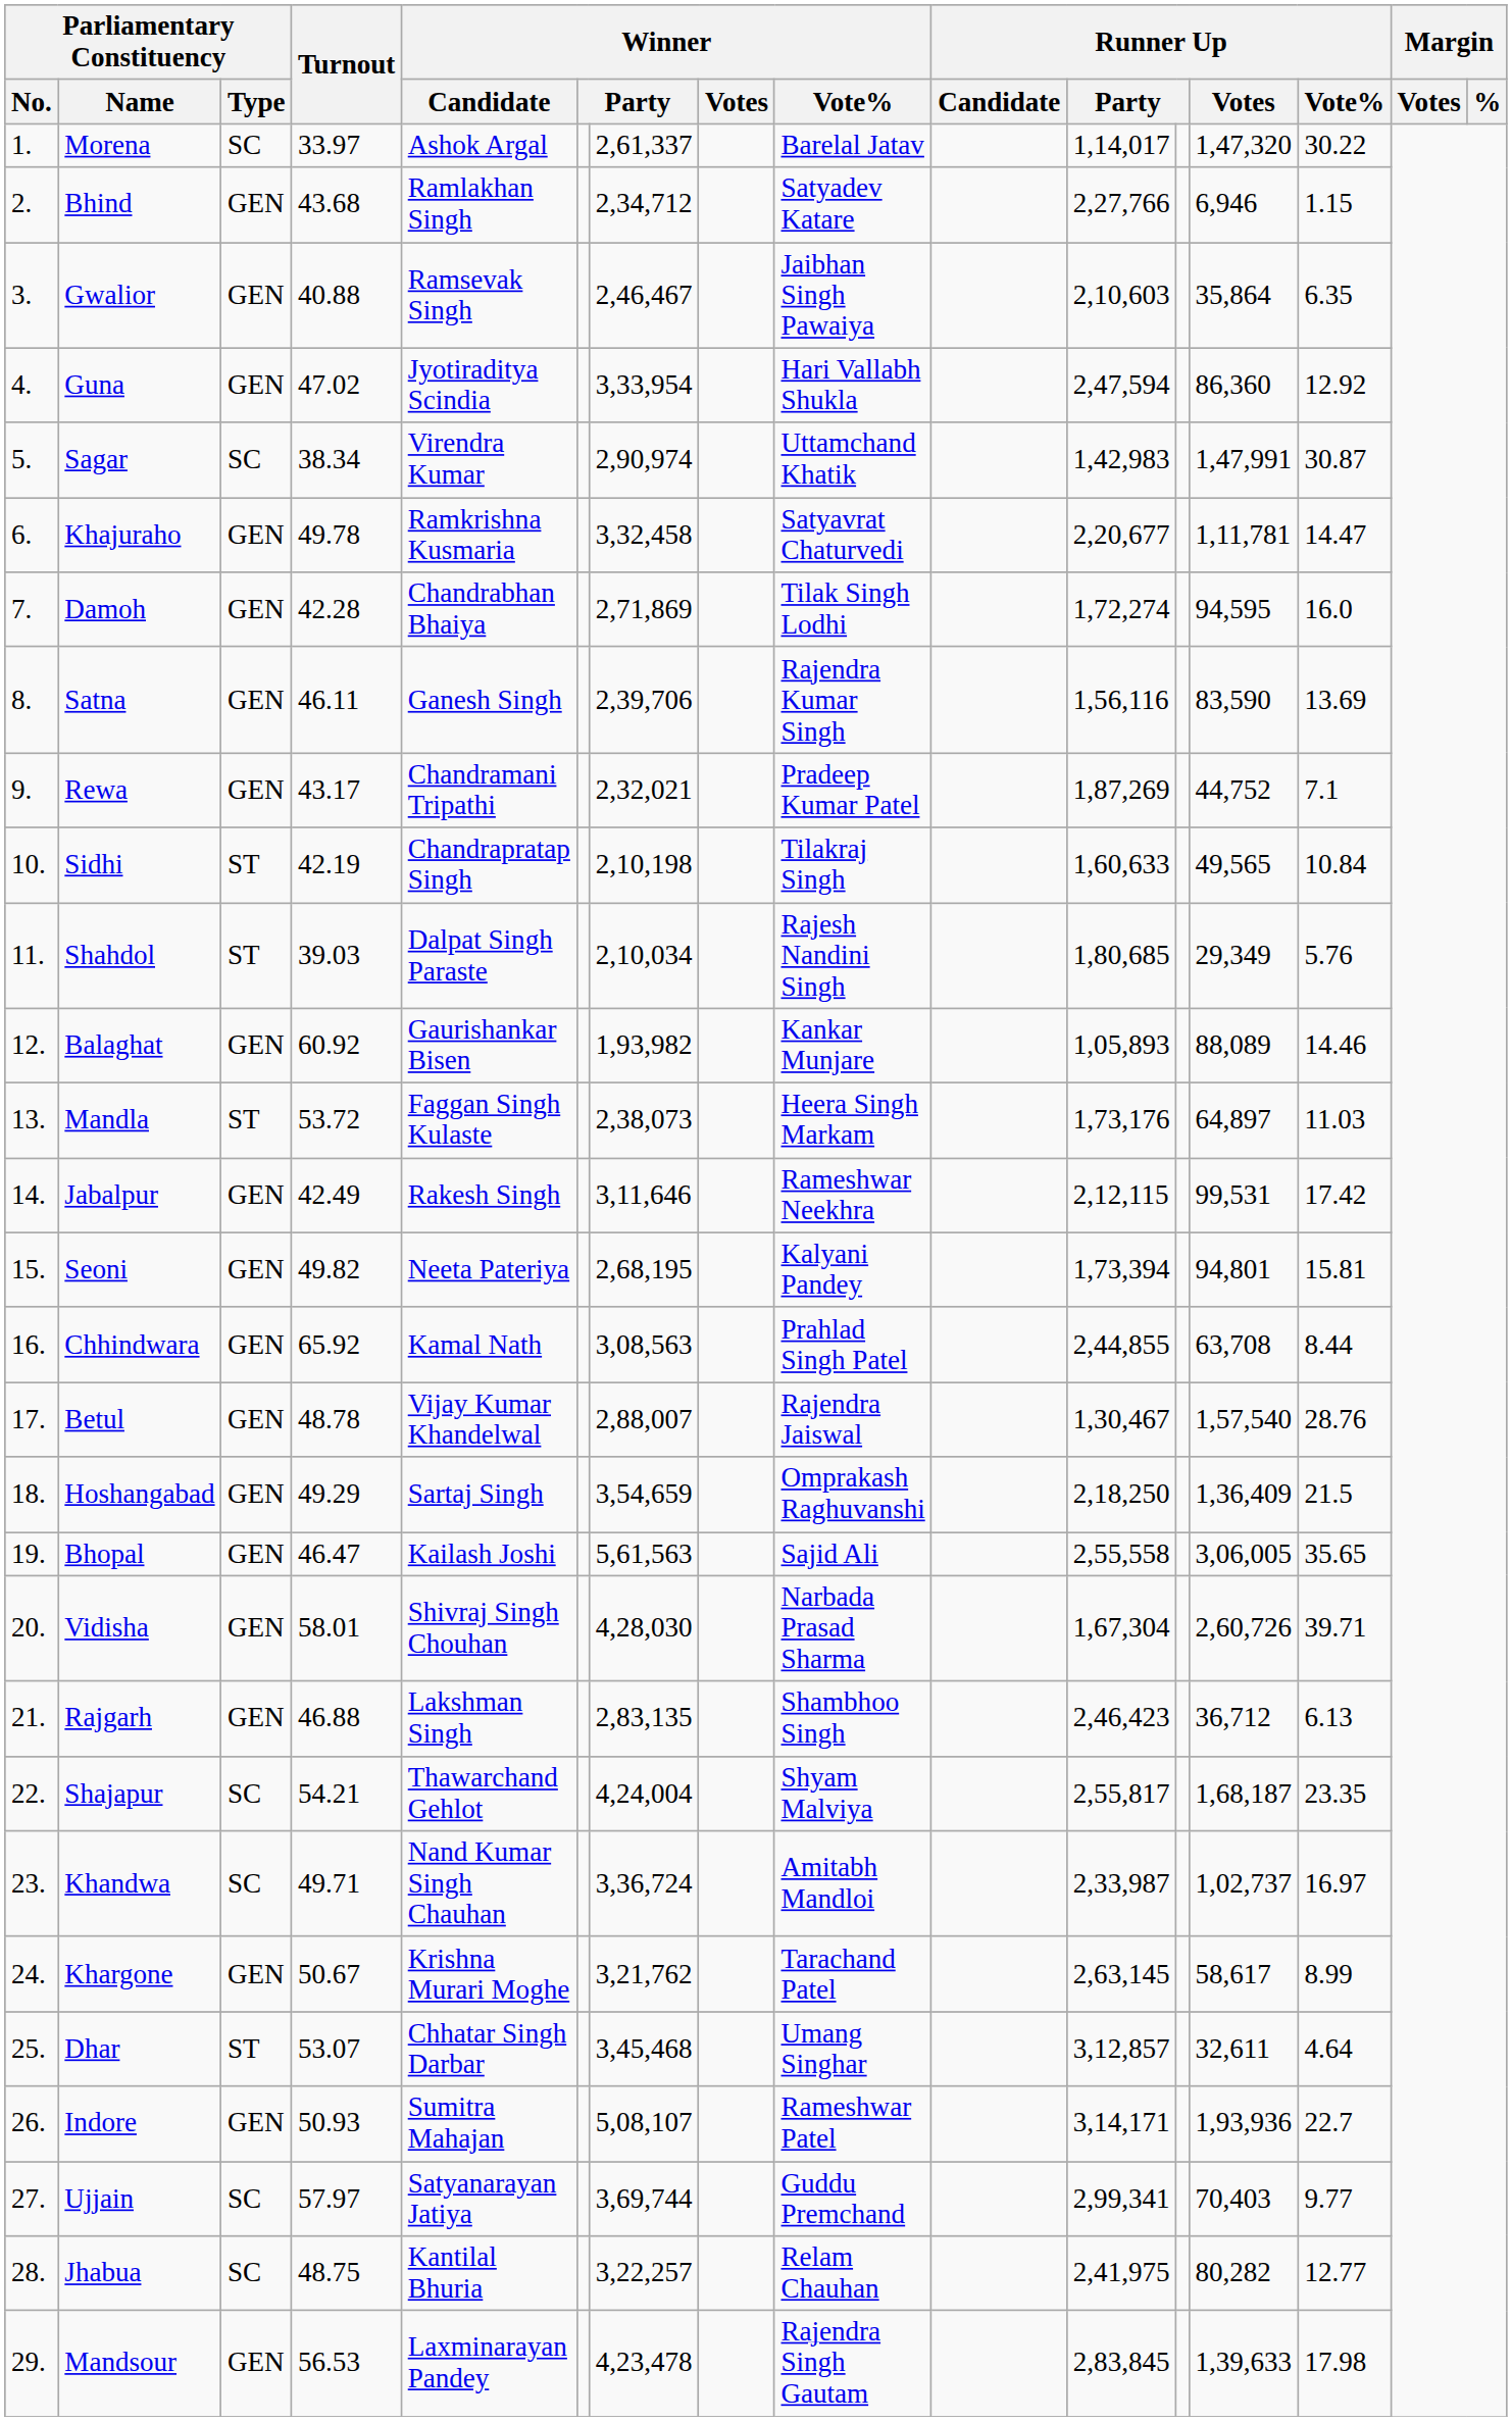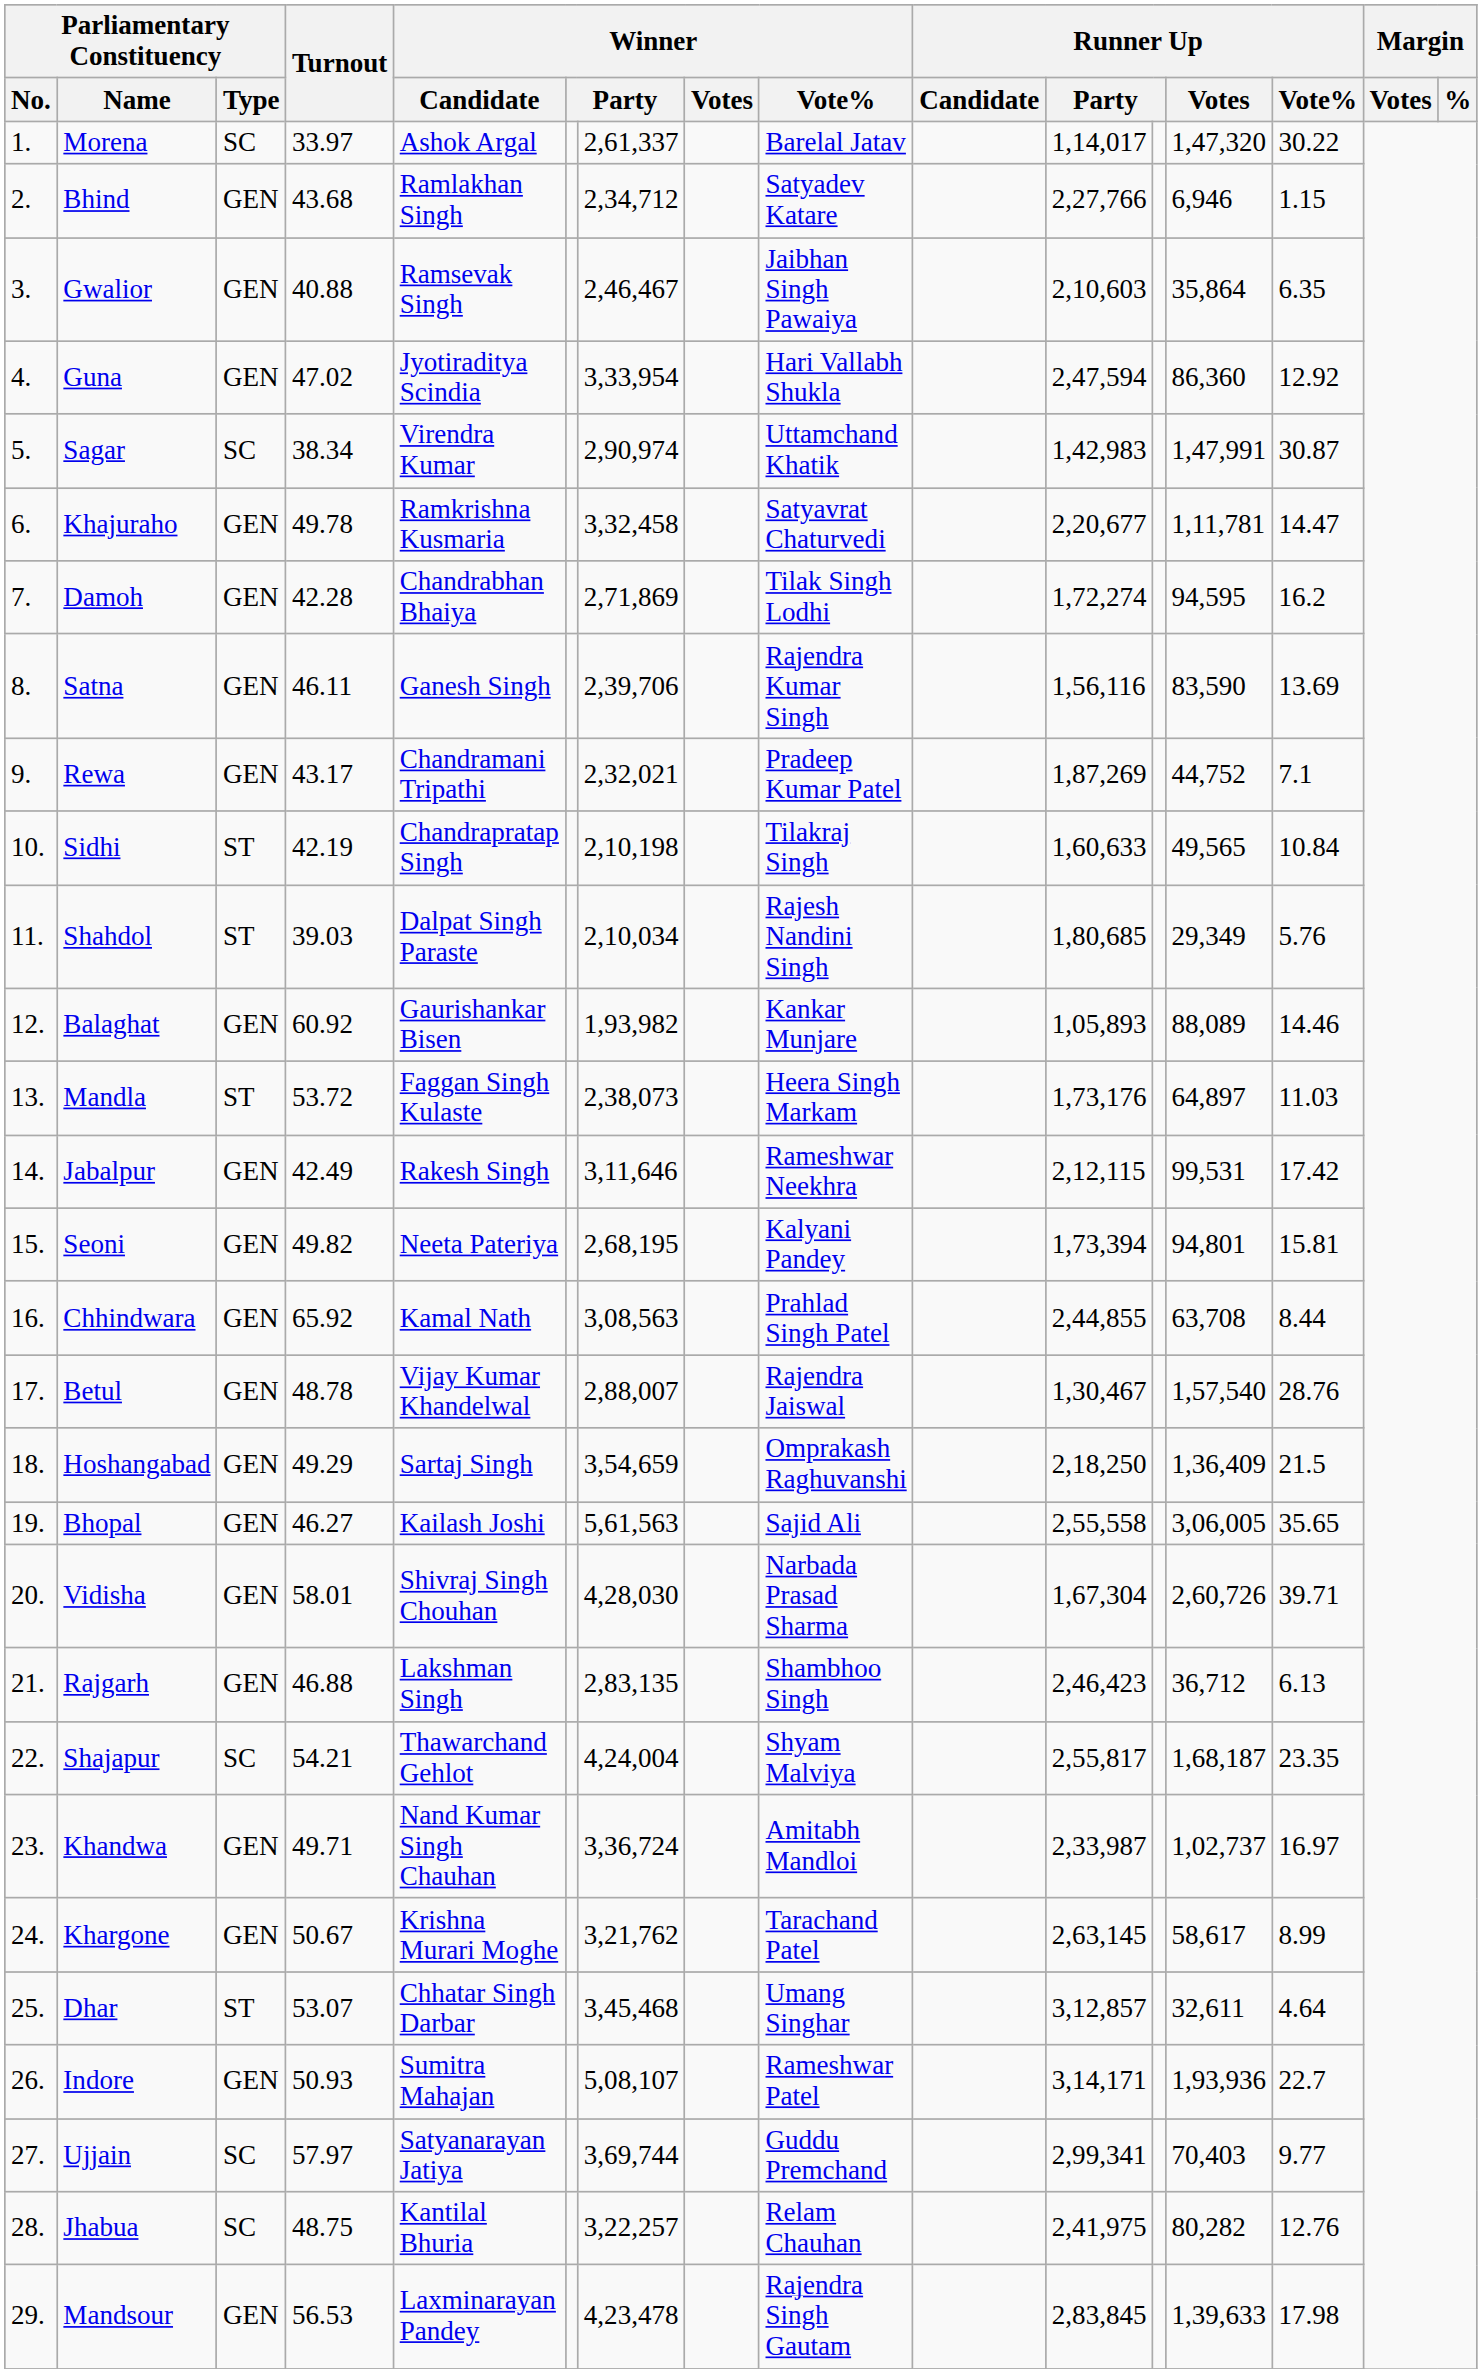 <table class="wikitable sortable">
 <tr>
 <th colspan="3">Parliamentary Constituency</th>
 <th rowspan="2">Turnout</th>
 <th colspan="5">Winner</th>
 <th colspan="5">Runner Up</th>
 <th colspan="2">Margin</th>
 </tr>
 <tr>
 <th>No.</th>
 <th>Name</th>
 <th>Type</th>
 <th>Candidate</th>
 <th Colspan=2>Party</th>
 <th>Votes</th>
 <th>Vote%</th>
 <th>Candidate</th>
 <th Colspan=2>Party</th>
 <th>Votes</th>
 <th>Vote%</th>
 <th>Votes</th>
 <th>%</th>
 </tr>
 <tr>
 <td>1.</td>
 <td><a href='#'>Morena</a></td>
 <td>SC</td>
 <td>33.97</td>
 <td><a href='#'>Ashok Argal</a></td>
 <td></td>
 <td>2,61,337</td>
 <td></td>
 <td><a href='#'>Barelal Jatav</a></td>
 <td></td>
 <td>1,14,017</td>
 <td></td>
 <td style=background-color:>1,47,320</td>
 <td>30.22</td>
 </tr>
 <tr>
 <td>2.</td>
 <td><a href='#'>Bhind</a></td>
 <td>GEN</td>
 <td>43.68</td>
 <td><a href='#'>Ramlakhan Singh</a></td>
 <td></td>
 <td>2,34,712</td>
 <td></td>
 <td><a href='#'>Satyadev Katare</a></td>
 <td></td>
 <td>2,27,766</td>
 <td></td>
 <td style=background-color:>6,946</td>
 <td>1.15</td>
 </tr>
 <tr>
 <td>3.</td>
 <td><a href='#'>Gwalior</a></td>
 <td>GEN</td>
 <td>40.88</td>
 <td><a href='#'>Ramsevak Singh</a></td>
 <td></td>
 <td>2,46,467</td>
 <td></td>
 <td><a href='#'>Jaibhan Singh Pawaiya</a></td>
 <td></td>
 <td>2,10,603</td>
 <td></td>
 <td style=background-color:>35,864</td>
 <td>6.35</td>
 </tr>
 <tr>
 <td>4.</td>
 <td><a href='#'>Guna</a></td>
 <td>GEN</td>
 <td>47.02</td>
 <td><a href='#'>Jyotiraditya Scindia</a></td>
 <td></td>
 <td>3,33,954</td>
 <td></td>
 <td><a href='#'>Hari Vallabh Shukla</a></td>
 <td></td>
 <td>2,47,594</td>
 <td></td>
 <td style=background-color:>86,360</td>
 <td>12.92</td>
 </tr>
 <tr>
 <td>5.</td>
 <td><a href='#'>Sagar</a></td>
 <td>SC</td>
 <td>38.34</td>
 <td><a href='#'>Virendra Kumar</a></td>
 <td></td>
 <td>2,90,974</td>
 <td></td>
 <td><a href='#'>Uttamchand Khatik</a></td>
 <td></td>
 <td>1,42,983</td>
 <td></td>
 <td style=background-color:>1,47,991</td>
 <td>30.87</td>
 </tr>
 <tr>
 <td>6.</td>
 <td><a href='#'>Khajuraho</a></td>
 <td>GEN</td>
 <td>49.78</td>
 <td><a href='#'>Ramkrishna Kusmaria</a></td>
 <td></td>
 <td>3,32,458</td>
 <td></td>
 <td><a href='#'>Satyavrat Chaturvedi</a></td>
 <td></td>
 <td>2,20,677</td>
 <td></td>
 <td style=background-color:>1,11,781</td>
 <td>14.47</td>
 </tr>
 <tr>
 <td>7.</td>
 <td><a href='#'>Damoh</a></td>
 <td>GEN</td>
 <td>42.28</td>
 <td><a href='#'>Chandrabhan Bhaiya</a></td>
 <td></td>
 <td>2,71,869</td>
 <td></td>
 <td><a href='#'>Tilak Singh Lodhi</a></td>
 <td></td>
 <td>1,72,274</td>
 <td></td>
 <td style=background-color:>94,595</td>
-<td>16.0</td>
+<td>16.2</td>
 </tr>
 <tr>
 <td>8.</td>
 <td><a href='#'>Satna</a></td>
 <td>GEN</td>
 <td>46.11</td>
 <td><a href='#'>Ganesh Singh</a></td>
 <td></td>
 <td>2,39,706</td>
 <td></td>
 <td><a href='#'>Rajendra Kumar Singh</a></td>
 <td></td>
 <td>1,56,116</td>
 <td></td>
 <td style=background-color:>83,590</td>
 <td>13.69</td>
 </tr>
 <tr>
 <td>9.</td>
 <td><a href='#'>Rewa</a></td>
 <td>GEN</td>
 <td>43.17</td>
 <td><a href='#'>Chandramani Tripathi</a></td>
 <td></td>
 <td>2,32,021</td>
 <td></td>
 <td><a href='#'>Pradeep Kumar Patel</a></td>
 <td></td>
 <td>1,87,269</td>
 <td></td>
 <td style=background-color:>44,752</td>
 <td>7.1</td>
 </tr>
 <tr>
 <td>10.</td>
 <td><a href='#'>Sidhi</a></td>
 <td>ST</td>
 <td>42.19</td>
 <td><a href='#'>Chandrapratap Singh</a></td>
 <td></td>
 <td>2,10,198</td>
 <td></td>
 <td><a href='#'>Tilakraj Singh</a></td>
 <td></td>
 <td>1,60,633</td>
 <td></td>
 <td style=background-color:>49,565</td>
 <td>10.84</td>
 </tr>
 <tr>
 <td>11.</td>
 <td><a href='#'>Shahdol</a></td>
 <td>ST</td>
 <td>39.03</td>
 <td><a href='#'>Dalpat Singh Paraste</a></td>
 <td></td>
 <td>2,10,034</td>
 <td></td>
 <td><a href='#'>Rajesh Nandini Singh</a></td>
 <td></td>
 <td>1,80,685</td>
 <td></td>
 <td style=background-color:>29,349</td>
 <td>5.76</td>
 </tr>
 <tr>
 <td>12.</td>
 <td><a href='#'>Balaghat</a></td>
 <td>GEN</td>
 <td>60.92</td>
 <td><a href='#'>Gaurishankar Bisen</a></td>
 <td></td>
 <td>1,93,982</td>
 <td></td>
 <td><a href='#'>Kankar Munjare</a></td>
 <td></td>
 <td>1,05,893</td>
 <td></td>
 <td style=background-color:>88,089</td>
 <td>14.46</td>
 </tr>
 <tr>
 <td>13.</td>
 <td><a href='#'>Mandla</a></td>
 <td>ST</td>
 <td>53.72</td>
 <td><a href='#'>Faggan Singh Kulaste</a></td>
 <td></td>
 <td>2,38,073</td>
 <td></td>
 <td><a href='#'>Heera Singh Markam</a></td>
 <td></td>
 <td>1,73,176</td>
 <td></td>
 <td style=background-color:>64,897</td>
 <td>11.03</td>
 </tr>
 <tr>
 <td>14.</td>
 <td><a href='#'>Jabalpur</a></td>
 <td>GEN</td>
 <td>42.49</td>
 <td><a href='#'>Rakesh Singh</a></td>
 <td></td>
 <td>3,11,646</td>
 <td></td>
 <td><a href='#'>Rameshwar Neekhra</a></td>
 <td></td>
 <td>2,12,115</td>
 <td></td>
 <td style=background-color:>99,531</td>
 <td>17.42</td>
 </tr>
 <tr>
 <td>15.</td>
 <td><a href='#'>Seoni</a></td>
 <td>GEN</td>
 <td>49.82</td>
 <td><a href='#'>Neeta Pateriya</a></td>
 <td></td>
 <td>2,68,195</td>
 <td></td>
 <td><a href='#'>Kalyani Pandey</a></td>
 <td></td>
 <td>1,73,394</td>
 <td></td>
 <td style=background-color:>94,801</td>
 <td>15.81</td>
 </tr>
 <tr>
 <td>16.</td>
 <td><a href='#'>Chhindwara</a></td>
 <td>GEN</td>
 <td>65.92</td>
 <td><a href='#'>Kamal Nath</a></td>
 <td></td>
 <td>3,08,563</td>
 <td></td>
 <td><a href='#'>Prahlad Singh Patel</a></td>
 <td></td>
 <td>2,44,855</td>
 <td></td>
 <td style=background-color:>63,708</td>
 <td>8.44</td>
 </tr>
 <tr>
 <td>17.</td>
 <td><a href='#'>Betul</a></td>
 <td>GEN</td>
 <td>48.78</td>
 <td><a href='#'>Vijay Kumar Khandelwal</a></td>
 <td></td>
 <td>2,88,007</td>
 <td></td>
 <td><a href='#'>Rajendra Jaiswal</a></td>
 <td></td>
 <td>1,30,467</td>
 <td></td>
 <td style=background-color:>1,57,540</td>
 <td>28.76</td>
 </tr>
 <tr>
 <td>18.</td>
 <td><a href='#'>Hoshangabad</a></td>
 <td>GEN</td>
 <td>49.29</td>
 <td><a href='#'>Sartaj Singh</a></td>
 <td></td>
 <td>3,54,659</td>
 <td></td>
 <td><a href='#'>Omprakash Raghuvanshi</a></td>
 <td></td>
 <td>2,18,250</td>
 <td></td>
 <td style=background-color:>1,36,409</td>
 <td>21.5</td>
 </tr>
 <tr>
 <td>19.</td>
 <td><a href='#'>Bhopal</a></td>
 <td>GEN</td>
-<td>46.47</td>
+<td>46.27</td>
 <td><a href='#'>Kailash Joshi</a></td>
 <td></td>
 <td>5,61,563</td>
 <td></td>
 <td><a href='#'>Sajid Ali</a></td>
 <td></td>
 <td>2,55,558</td>
 <td></td>
 <td style=background-color:>3,06,005</td>
 <td>35.65</td>
 </tr>
 <tr>
 <td>20.</td>
 <td><a href='#'>Vidisha</a></td>
 <td>GEN</td>
 <td>58.01</td>
 <td><a href='#'>Shivraj Singh Chouhan</a></td>
 <td></td>
 <td>4,28,030</td>
 <td></td>
 <td><a href='#'>Narbada Prasad Sharma</a></td>
 <td></td>
 <td>1,67,304</td>
 <td></td>
 <td style=background-color:>2,60,726</td>
 <td>39.71</td>
 </tr>
 <tr>
 <td>21.</td>
 <td><a href='#'>Rajgarh</a></td>
 <td>GEN</td>
 <td>46.88</td>
 <td><a href='#'>Lakshman Singh</a></td>
 <td></td>
 <td>2,83,135</td>
 <td></td>
 <td><a href='#'>Shambhoo Singh</a></td>
 <td></td>
 <td>2,46,423</td>
 <td></td>
 <td style=background-color:>36,712</td>
 <td>6.13</td>
 </tr>
 <tr>
 <td>22.</td>
 <td><a href='#'>Shajapur</a></td>
 <td>SC</td>
 <td>54.21</td>
 <td><a href='#'>Thawarchand Gehlot</a></td>
 <td></td>
 <td>4,24,004</td>
 <td></td>
 <td><a href='#'>Shyam Malviya</a></td>
 <td></td>
 <td>2,55,817</td>
 <td></td>
 <td style=background-color:>1,68,187</td>
 <td>23.35</td>
 </tr>
 <tr>
 <td>23.</td>
 <td><a href='#'>Khandwa</a></td>
-<td>SC</td>
+<td>GEN</td>
 <td>49.71</td>
 <td><a href='#'>Nand Kumar Singh Chauhan</a></td>
 <td></td>
 <td>3,36,724</td>
 <td></td>
 <td><a href='#'>Amitabh Mandloi</a></td>
 <td></td>
 <td>2,33,987</td>
 <td></td>
 <td style=background-color:>1,02,737</td>
 <td>16.97</td>
 </tr>
 <tr>
 <td>24.</td>
 <td><a href='#'>Khargone</a></td>
 <td>GEN</td>
 <td>50.67</td>
 <td><a href='#'>Krishna Murari Moghe</a></td>
 <td></td>
 <td>3,21,762</td>
 <td></td>
 <td><a href='#'>Tarachand Patel</a></td>
 <td></td>
 <td>2,63,145</td>
 <td></td>
 <td style=background-color:>58,617</td>
 <td>8.99</td>
 </tr>
 <tr>
 <td>25.</td>
 <td><a href='#'>Dhar</a></td>
 <td>ST</td>
 <td>53.07</td>
 <td><a href='#'>Chhatar Singh Darbar</a></td>
 <td></td>
 <td>3,45,468</td>
 <td></td>
 <td><a href='#'>Umang Singhar</a></td>
 <td></td>
 <td>3,12,857</td>
 <td></td>
 <td style=background-color:>32,611</td>
 <td>4.64</td>
 </tr>
 <tr>
 <td>26.</td>
 <td><a href='#'>Indore</a></td>
 <td>GEN</td>
 <td>50.93</td>
 <td><a href='#'>Sumitra Mahajan</a></td>
 <td></td>
 <td>5,08,107</td>
 <td></td>
 <td><a href='#'>Rameshwar Patel</a></td>
 <td></td>
 <td>3,14,171</td>
 <td></td>
 <td style=background-color:>1,93,936</td>
 <td>22.7</td>
 </tr>
 <tr>
 <td>27.</td>
 <td><a href='#'>Ujjain</a></td>
 <td>SC</td>
 <td>57.97</td>
 <td><a href='#'>Satyanarayan Jatiya</a></td>
 <td></td>
 <td>3,69,744</td>
 <td></td>
 <td><a href='#'>Guddu Premchand</a></td>
 <td></td>
 <td>2,99,341</td>
 <td></td>
 <td style=background-color:>70,403</td>
 <td>9.77</td>
 </tr>
 <tr>
 <td>28.</td>
 <td><a href='#'>Jhabua</a></td>
 <td>SC</td>
 <td>48.75</td>
 <td><a href='#'>Kantilal Bhuria</a></td>
 <td></td>
 <td>3,22,257</td>
 <td></td>
 <td><a href='#'>Relam Chauhan</a></td>
 <td></td>
 <td>2,41,975</td>
 <td></td>
 <td style=background-color:>80,282</td>
-<td>12.77</td>
+<td>12.76</td>
 </tr>
 <tr>
 <td>29.</td>
 <td><a href='#'>Mandsour</a></td>
 <td>GEN</td>
 <td>56.53</td>
 <td><a href='#'>Laxminarayan Pandey</a></td>
 <td></td>
 <td>4,23,478</td>
 <td></td>
 <td><a href='#'>Rajendra Singh Gautam</a></td>
 <td></td>
 <td>2,83,845</td>
 <td></td>
 <td style=background-color:>1,39,633</td>
 <td>17.98</td>
 </tr>
 <tr>
 </tr>
 </table>
